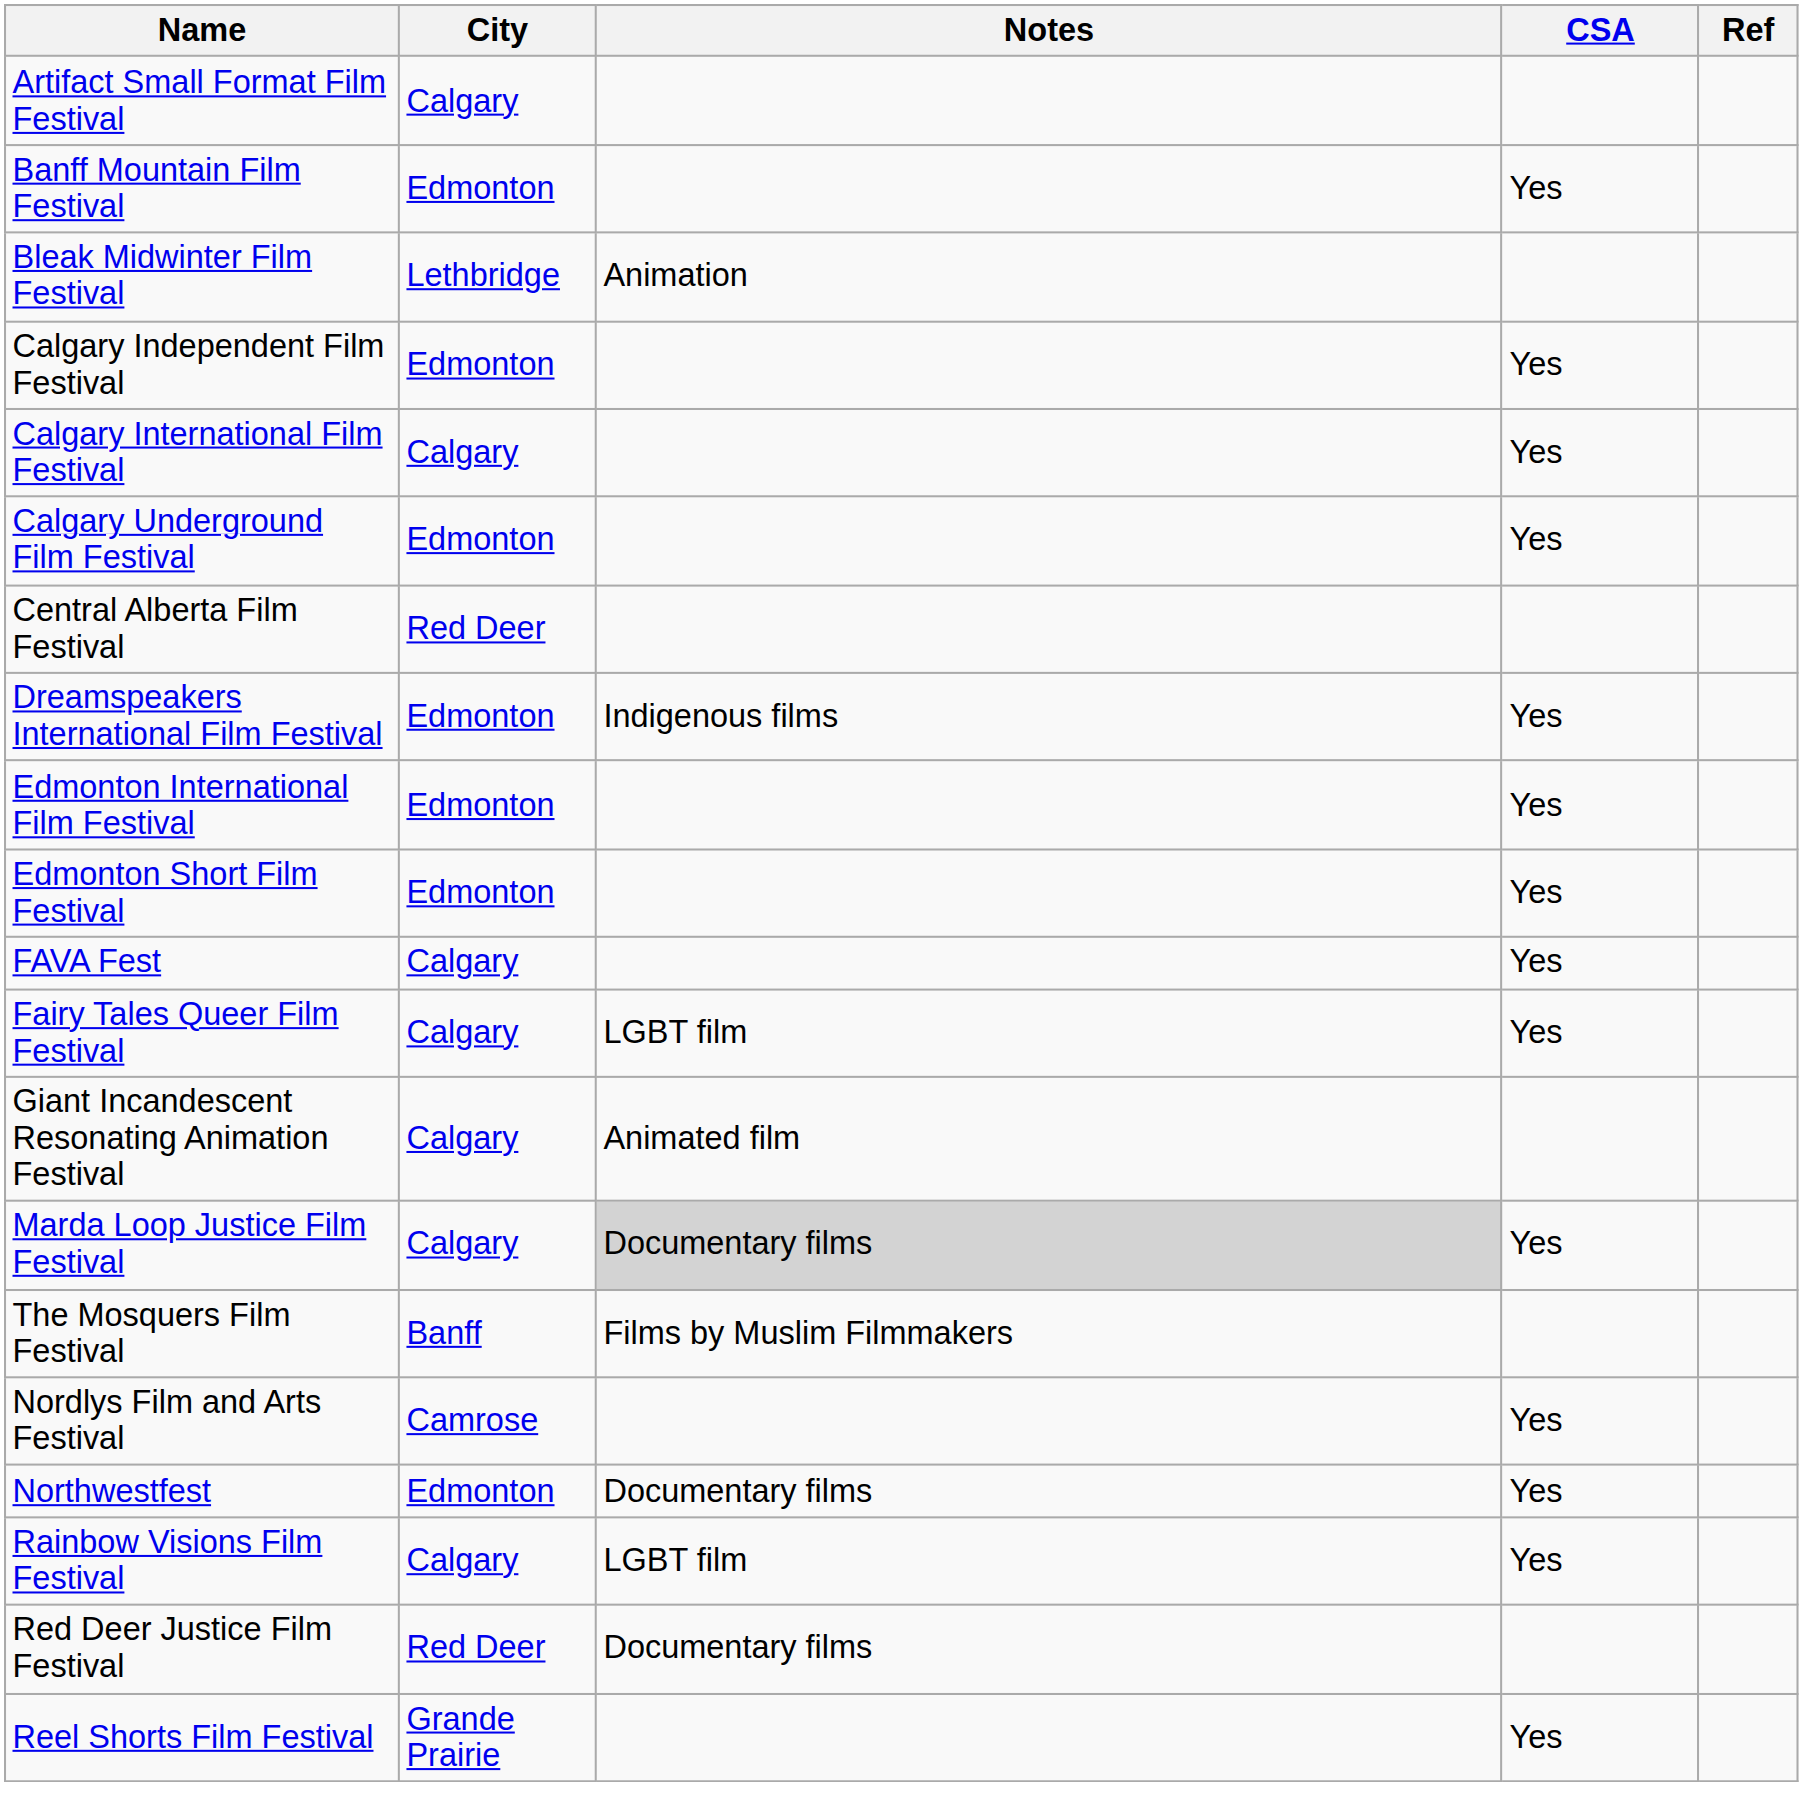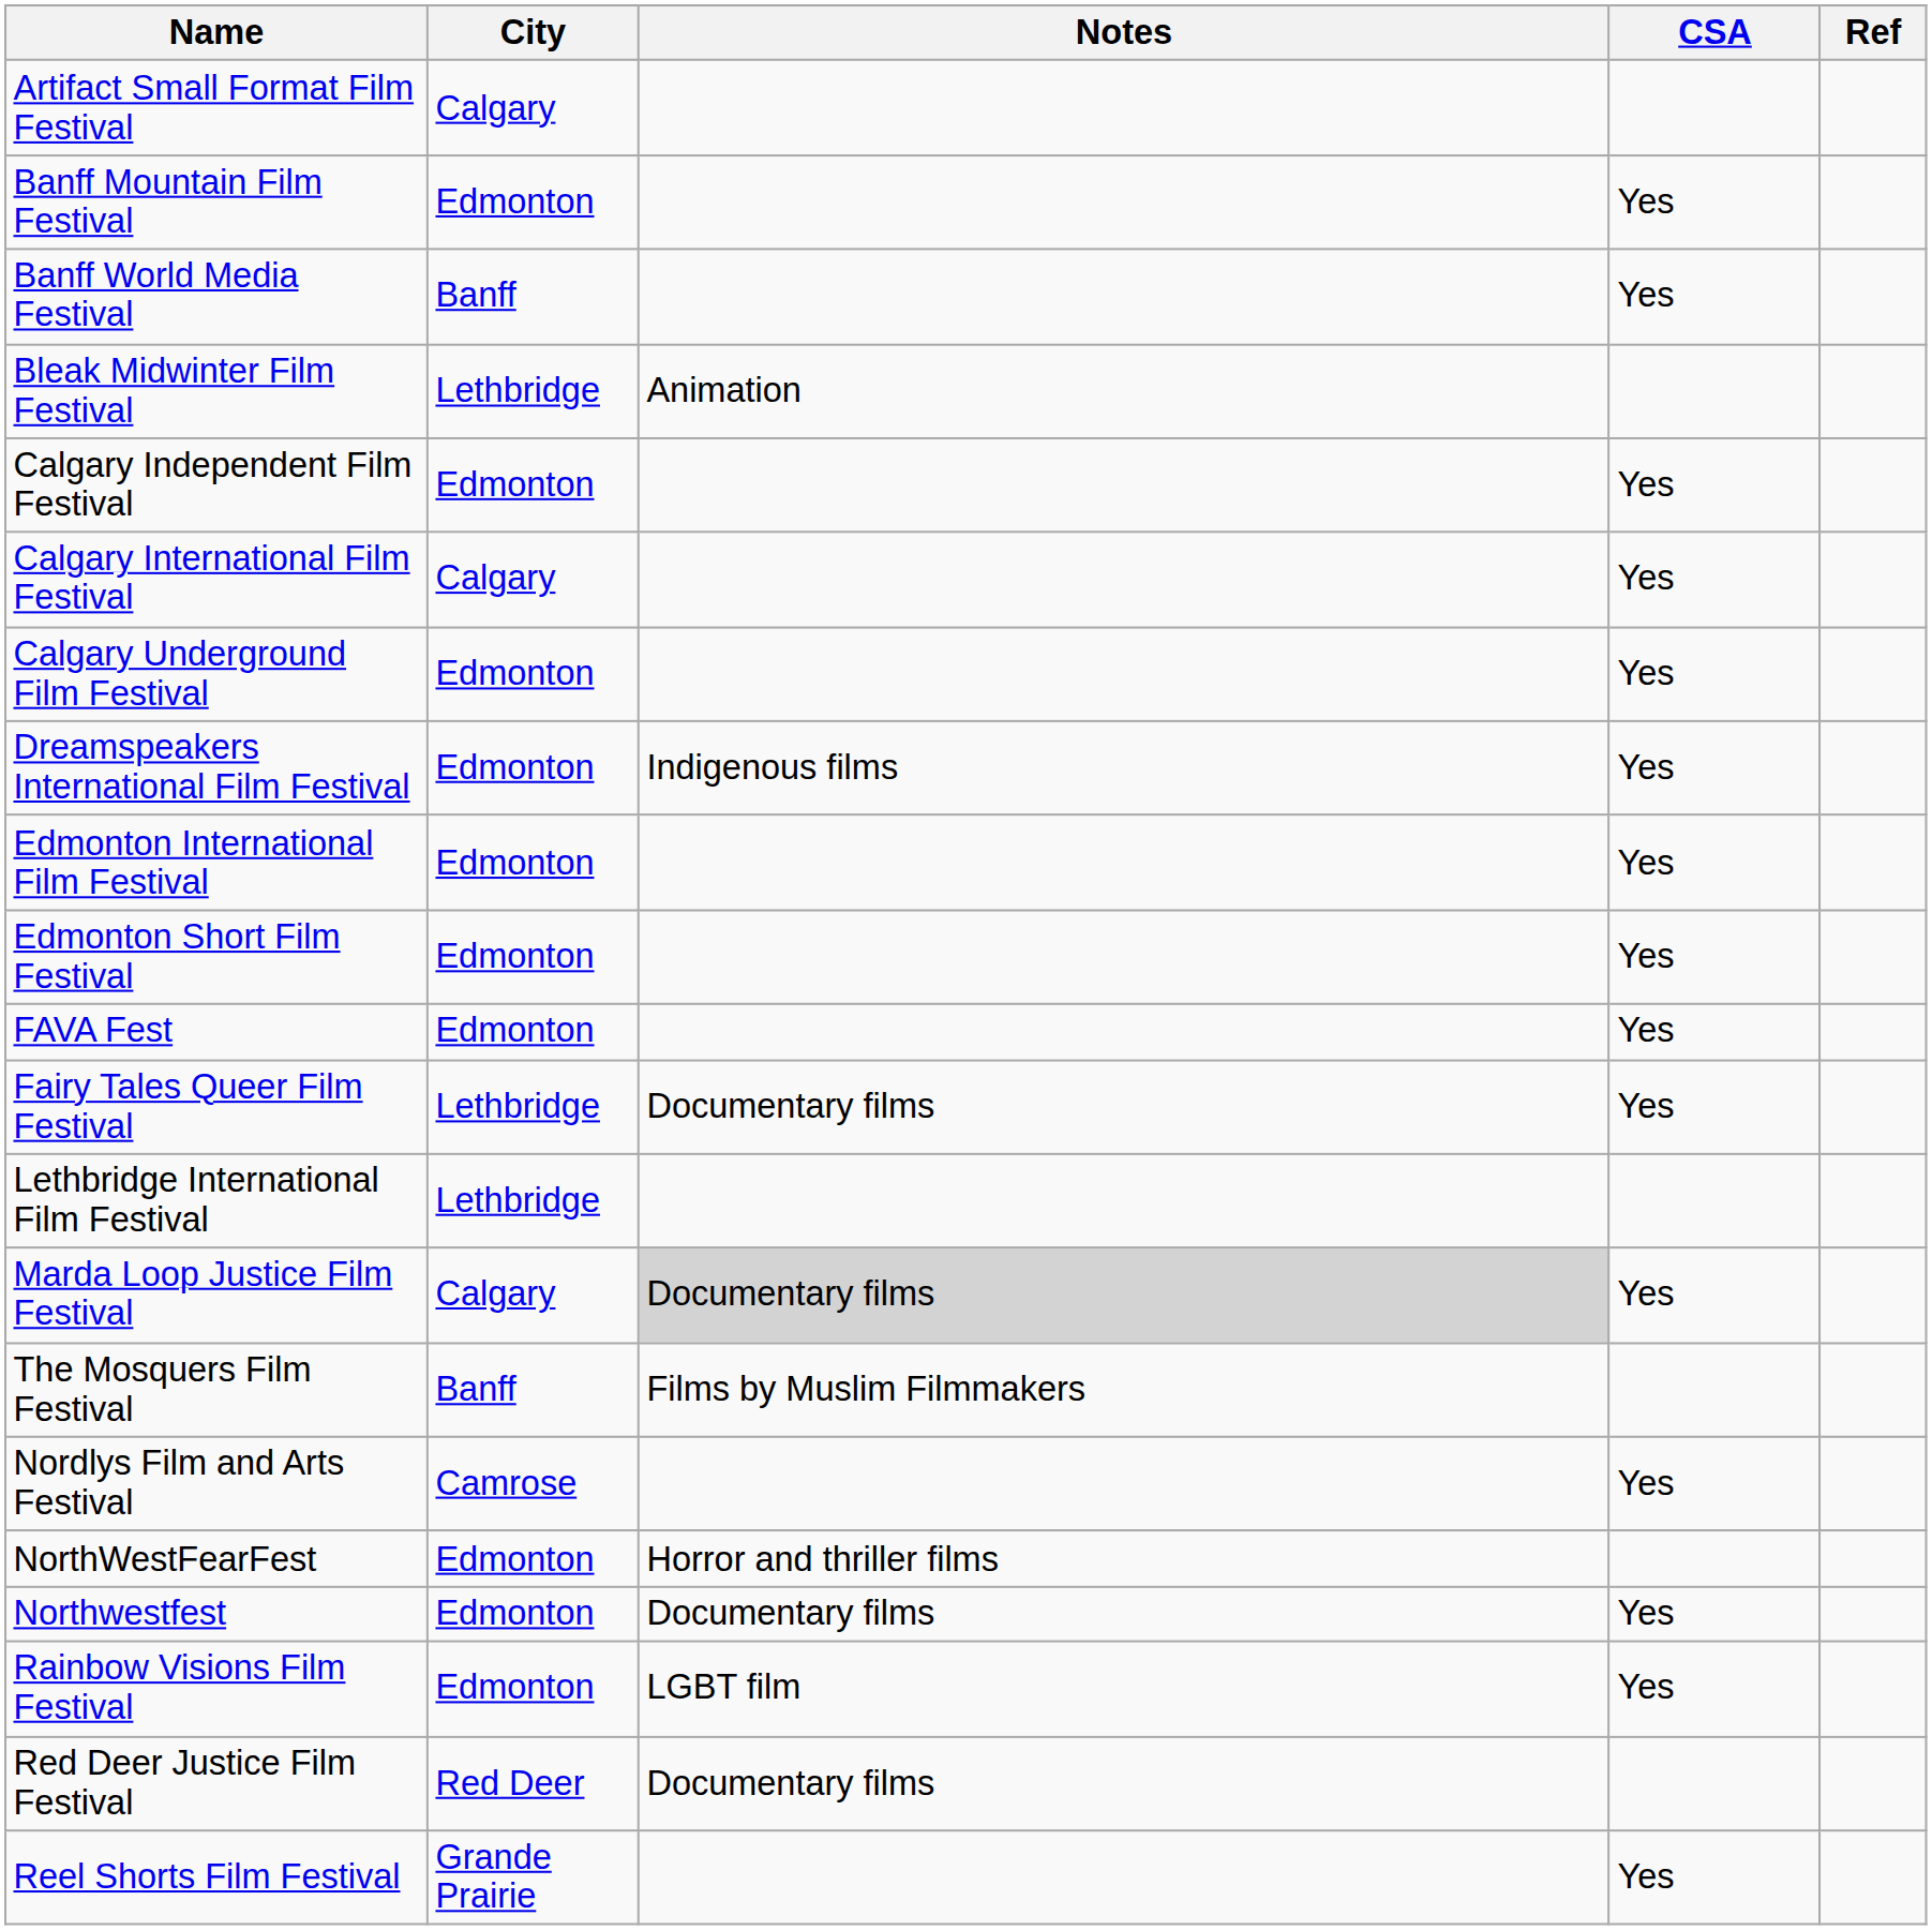 <table class="wikitable sortable"  width=100%>
 <tr>
 <th style="width:20%;">Name</th>
 <th style="width:10%;">City</th>
 <th style="width:46%;">Notes</th>
 <th style="width:10%;"><a href='#'>CSA</a></th>
 <th style="width:5%;">Ref</th>
 </tr>
 <tr>
 <td><a href='#'>Artifact Small Format Film Festival</a></td>
 <td><a href='#'>Calgary</a></td>
 <td></td>
 <td></td>
 <td></td>
 </tr>
 <tr>
 <td><a href='#'>Banff Mountain Film Festival</a></td>
 <td><a href='#'>Edmonton</a></td>
+<td></td>
+<td>Yes</td>
+<td></td>
+</tr>
+<tr>
+<td><a href='#'>Banff World Media Festival</a></td>
+<td><a href='#'>Banff</a></td>
 <td></td>
 <td>Yes</td>
 <td></td>
 </tr>
 <tr>
 <td><a href='#'>Bleak Midwinter Film Festival</a></td>
 <td><a href='#'>Lethbridge</a></td>
 <td>Animation</td>
 <td></td>
 <td></td>
 </tr>
 <tr>
 <td>Calgary Independent Film Festival</td>
 <td><a href='#'>Edmonton</a></td>
 <td></td>
 <td>Yes</td>
 <td></td>
 </tr>
 <tr>
 <td><a href='#'>Calgary International Film Festival</a></td>
 <td><a href='#'>Calgary</a></td>
 <td></td>
 <td>Yes</td>
 <td></td>
 </tr>
 <tr>
 <td><a href='#'>Calgary Underground Film Festival</a></td>
 <td><a href='#'>Edmonton</a></td>
 <td></td>
 <td>Yes</td>
 <td></td>
 </tr>
 <tr>
-<td>Central Alberta Film Festival</td>
-<td><a href='#'>Red Deer</a></td>
-<td></td>
-<td></td>
-<td></td>
-</tr>
-<tr>
 <td><a href='#'>Dreamspeakers International Film Festival</a></td>
 <td><a href='#'>Edmonton</a></td>
 <td>Indigenous films</td>
 <td>Yes</td>
 <td></td>
 </tr>
 <tr>
 <td><a href='#'>Edmonton International Film Festival</a></td>
 <td><a href='#'>Edmonton</a></td>
 <td></td>
 <td>Yes</td>
 <td></td>
 </tr>
 <tr>
 <td><a href='#'>Edmonton Short Film Festival</a></td>
 <td><a href='#'>Edmonton</a></td>
 <td></td>
 <td>Yes</td>
 <td></td>
 </tr>
 <tr>
 <td><a href='#'>FAVA Fest</a></td>
-<td><a href='#'>Calgary</a></td>
+<td><a href='#'>Edmonton</a></td>
 <td></td>
 <td>Yes</td>
 <td></td>
 </tr>
 <tr>
 <td><a href='#'>Fairy Tales Queer Film Festival</a></td>
-<td><a href='#'>Calgary</a></td>
-<td>LGBT film</td>
+<td><a href='#'>Lethbridge</a></td>
+<td>Documentary films</td>
 <td>Yes</td>
 <td></td>
 </tr>
 <tr>
-<td>Giant Incandescent Resonating Animation Festival</td>
-<td><a href='#'>Calgary</a></td>
-<td>Animated film</td>
+<td>Lethbridge International Film Festival</td>
+<td><a href='#'>Lethbridge</a></td>
+<td></td>
 <td></td>
 <td></td>
 </tr>
 <tr>
 <td><a href='#'>Marda Loop Justice Film Festival</a></td>
 <td><a href='#'>Calgary</a></td>
 <td style="background: lightgrey;">Documentary films</td>
 <td>Yes</td>
 <td></td>
 </tr>
 <tr>
 <td>The Mosquers Film Festival</td>
 <td><a href='#'>Banff</a></td>
 <td>Films by Muslim Filmmakers</td>
 <td></td>
 <td></td>
 </tr>
 <tr>
 <td>Nordlys Film and Arts Festival</td>
 <td><a href='#'>Camrose</a></td>
 <td></td>
 <td>Yes</td>
 <td></td>
 </tr>
 <tr>
+<td>NorthWestFearFest</td>
+<td><a href='#'>Edmonton</a></td>
+<td>Horror and thriller films</td>
+<td></td>
+<td></td>
+</tr>
+<tr>
 <td><a href='#'>Northwestfest</a></td>
 <td><a href='#'>Edmonton</a></td>
 <td>Documentary films</td>
 <td>Yes</td>
 <td></td>
 </tr>
 <tr>
 <td><a href='#'>Rainbow Visions Film Festival</a></td>
-<td><a href='#'>Calgary</a></td>
+<td><a href='#'>Edmonton</a></td>
 <td>LGBT film</td>
 <td>Yes</td>
 <td></td>
 </tr>
 <tr>
 <td>Red Deer Justice Film Festival</td>
 <td><a href='#'>Red Deer</a></td>
 <td>Documentary films</td>
 <td></td>
 <td></td>
 </tr>
 <tr>
 <td><a href='#'>Reel Shorts Film Festival</a></td>
 <td><a href='#'>Grande Prairie</a></td>
 <td></td>
 <td>Yes</td>
 <td></td>
 </tr>
 </table>
